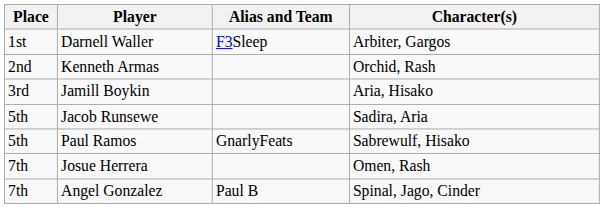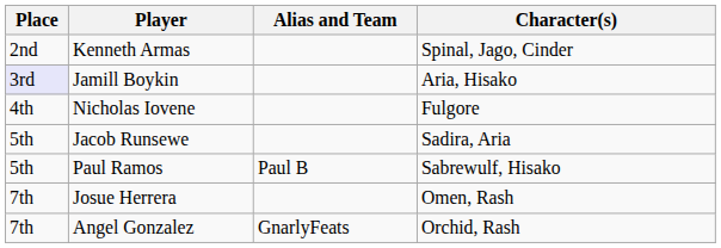 <table class="wikitable">
 <tr>
 <th style="width:50px;">Place</th>
 <th style="width:180px;">Player</th>
 <th style="width:150px;">Alias and Team</th>
 <th style="width:300px;">Character(s)</th>
 </tr>
 <tr>
-<td>1st</td>
-<td> Darnell Waller</td>
-<td><a href='#'>F3</a>Sleep</td>
-<td>Arbiter, Gargos</td>
-</tr>
-<tr>
 <td>2nd</td>
 <td> Kenneth Armas</td>
 <td></td>
-<td>Orchid, Rash</td>
+<td>Spinal, Jago, Cinder</td>
 </tr>
 <tr>
-<td>3rd</td>
+<td style="background: lavender;">3rd</td>
 <td> Jamill Boykin</td>
 <td></td>
 <td>Aria, Hisako</td>
+</tr>
+<tr>
+<td>4th</td>
+<td> Nicholas Iovene</td>
+<td></td>
+<td>Fulgore</td>
 </tr>
 <tr>
 <td>5th</td>
 <td> Jacob Runsewe</td>
 <td></td>
 <td>Sadira, Aria</td>
 </tr>
 <tr>
 <td>5th</td>
 <td> Paul Ramos</td>
-<td>GnarlyFeats</td>
+<td>Paul B</td>
 <td>Sabrewulf, Hisako</td>
 </tr>
 <tr>
 <td>7th</td>
 <td> Josue Herrera</td>
 <td></td>
 <td>Omen, Rash</td>
 </tr>
 <tr>
 <td>7th</td>
 <td> Angel Gonzalez</td>
-<td>Paul B</td>
-<td>Spinal, Jago, Cinder</td>
+<td>GnarlyFeats</td>
+<td>Orchid, Rash</td>
 </tr>
 </table>
